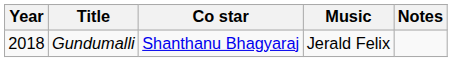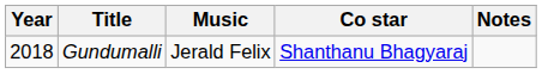 <table class="wikitable">
 <tr>
 <th>Year</th>
 <th>Title</th>
+<th>Music</th>
 <th>Co star</th>
-<th>Music</th>
 <th>Notes</th>
 </tr>
 <tr>
 <td>2018</td>
 <td><em>Gundumalli</em></td>
+<td>Jerald Felix</td>
 <td><a href='#'>Shanthanu Bhagyaraj</a></td>
-<td>Jerald Felix</td>
 <td></td>
 </tr>
 </table>
